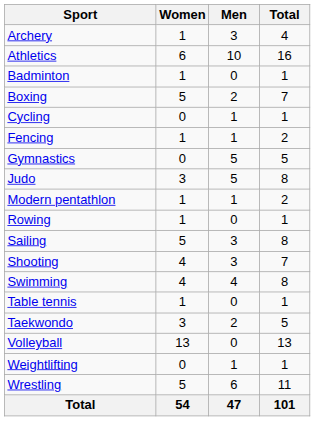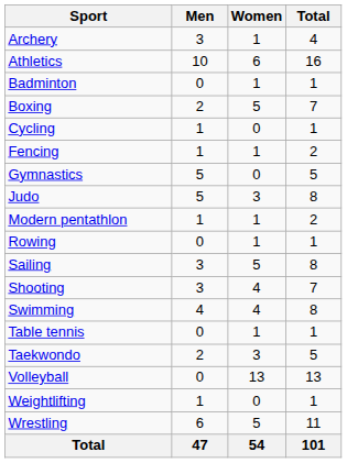 <table class="wikitable sortable" style="text-align:center;">
 <tr>
 <th width=180>Sport</th>
+<th width=55>Men</th>
 <th width=55>Women</th>
-<th width=55>Men</th>
 <th width=55>Total</th>
 </tr>
 <tr>
 <td align=left><a href='#'>Archery</a></td>
+<td>3</td>
 <td>1</td>
-<td>3</td>
 <td>4</td>
 </tr>
 <tr>
 <td align=left><a href='#'>Athletics</a></td>
+<td>10</td>
 <td>6</td>
-<td>10</td>
 <td>16</td>
 </tr>
 <tr>
 <td align=left><a href='#'>Badminton</a></td>
+<td>0</td>
 <td>1</td>
-<td>0</td>
 <td>1</td>
 </tr>
 <tr>
 <td align=left><a href='#'>Boxing</a></td>
+<td>2</td>
 <td>5</td>
-<td>2</td>
 <td>7</td>
 </tr>
 <tr>
 <td align=left><a href='#'>Cycling</a></td>
+<td>1</td>
 <td>0</td>
-<td>1</td>
 <td>1</td>
 </tr>
 <tr>
 <td align=left><a href='#'>Fencing</a></td>
 <td>1</td>
 <td>1</td>
 <td>2</td>
 </tr>
 <tr>
 <td align=left><a href='#'>Gymnastics</a></td>
+<td>5</td>
 <td>0</td>
-<td>5</td>
 <td>5</td>
 </tr>
 <tr>
 <td align=left><a href='#'>Judo</a></td>
+<td>5</td>
 <td>3</td>
-<td>5</td>
 <td>8</td>
 </tr>
 <tr>
 <td align=left><a href='#'>Modern pentathlon</a></td>
 <td>1</td>
 <td>1</td>
 <td>2</td>
 </tr>
 <tr>
 <td align=left><a href='#'>Rowing</a></td>
+<td>0</td>
 <td>1</td>
-<td>0</td>
 <td>1</td>
 </tr>
 <tr>
 <td align=left><a href='#'>Sailing</a></td>
+<td>3</td>
 <td>5</td>
-<td>3</td>
 <td>8</td>
 </tr>
 <tr>
 <td align=left><a href='#'>Shooting</a></td>
+<td>3</td>
 <td>4</td>
-<td>3</td>
 <td>7</td>
 </tr>
 <tr>
 <td align=left><a href='#'>Swimming</a></td>
 <td>4</td>
 <td>4</td>
 <td>8</td>
 </tr>
 <tr>
 <td align=left><a href='#'>Table tennis</a></td>
+<td>0</td>
+<td>1</td>
+<td>1</td>
+</tr>
+<tr>
+<td align=left><a href='#'>Taekwondo</a></td>
+<td>2</td>
+<td>3</td>
+<td>5</td>
+</tr>
+<tr>
+<td align=left><a href='#'>Volleyball</a></td>
+<td>0</td>
+<td>13</td>
+<td>13</td>
+</tr>
+<tr>
+<td align=left><a href='#'>Weightlifting</a></td>
 <td>1</td>
 <td>0</td>
 <td>1</td>
 </tr>
 <tr>
-<td align=left><a href='#'>Taekwondo</a></td>
-<td>3</td>
-<td>2</td>
+<td align=left><a href='#'>Wrestling</a></td>
+<td>6</td>
 <td>5</td>
-</tr>
-<tr>
-<td align=left><a href='#'>Volleyball</a></td>
-<td>13</td>
-<td>0</td>
-<td>13</td>
-</tr>
-<tr>
-<td align=left><a href='#'>Weightlifting</a></td>
-<td>0</td>
-<td>1</td>
-<td>1</td>
-</tr>
-<tr>
-<td align=left><a href='#'>Wrestling</a></td>
-<td>5</td>
-<td>6</td>
 <td>11</td>
 </tr>
 <tr>
 <th>Total</th>
+<th>47</th>
 <th>54</th>
-<th>47</th>
 <th>101</th>
 </tr>
 </table>
